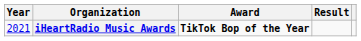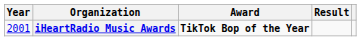 <table class="wikitable plainrowheaders">
 <tr>
 <th scope="col">Year</th>
 <th scope="col">Organization</th>
 <th scope="col">Award</th>
 <th scope="col">Result</th>
 <th scope="col" class="unsortable"></th>
 </tr>
 <tr>
-<td><a href='#'>2021</a></td>
+<td><a href='#'>2001</a></td>
 <th scope="row"><a href='#'>iHeartRadio Music Awards</a></th>
 <td><strong>TikTok Bop of the Year</strong></td>
 <td></td>
 <td style="text-align:center;"></td>
 </tr>
 </table>
